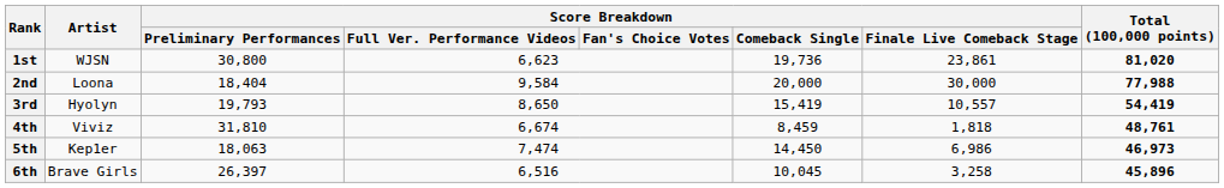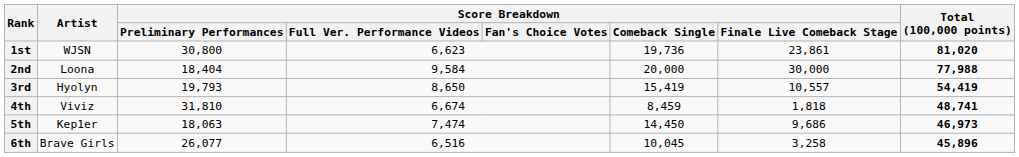 <table class="wikitable plainrowheaders sortable" style="text-align:center">
 <tr>
 <th scope="col" rowspan="2">Rank</th>
 <th scope="col" rowspan="2">Artist</th>
 <th scope="col" colspan="5">Score Breakdown</th>
 <th scope="col" rowspan="2">Total<br>(100,000 points)</th>
 </tr>
 <tr>
 <th scope="col">Preliminary Performances<br></th>
 <th scope="col">Full Ver. Performance Videos<br></th>
 <th scope="col">Fan's Choice Votes<br></th>
 <th scope="col">Comeback Single<br></th>
 <th scope="col">Finale Live Comeback Stage<br></th>
 </tr>
 <tr>
 <th>1st</th>
 <td>WJSN</td>
 <td>30,800</td>
 <td colspan="2">6,623</td>
 <td>19,736</td>
 <td>23,861</td>
 <td><strong>81,020</strong></td>
 </tr>
 <tr>
 <th>2nd</th>
 <td>Loona</td>
 <td>18,404</td>
 <td colspan="2">9,584</td>
 <td>20,000</td>
 <td>30,000</td>
 <td><strong>77,988</strong></td>
 </tr>
 <tr>
 <th>3rd</th>
 <td>Hyolyn</td>
 <td>19,793</td>
 <td colspan="2">8,650</td>
 <td>15,419</td>
 <td>10,557</td>
 <td><strong>54,419</strong></td>
 </tr>
 <tr>
 <th>4th</th>
 <td>Viviz</td>
 <td>31,810</td>
 <td colspan="2">6,674</td>
 <td>8,459</td>
 <td>1,818</td>
-<td><strong>48,761</strong></td>
+<td><strong>48,741</strong></td>
 </tr>
 <tr>
 <th>5th</th>
 <td>Kep1er</td>
 <td>18,063</td>
 <td colspan="2">7,474</td>
 <td>14,450</td>
-<td>6,986</td>
+<td>9,686</td>
 <td><strong>46,973</strong></td>
 </tr>
 <tr>
 <th>6th</th>
 <td>Brave Girls</td>
-<td>26,397</td>
+<td>26,077</td>
 <td colspan="2">6,516</td>
 <td>10,045</td>
 <td>3,258</td>
 <td><strong>45,896</strong></td>
 </tr>
 </table>
